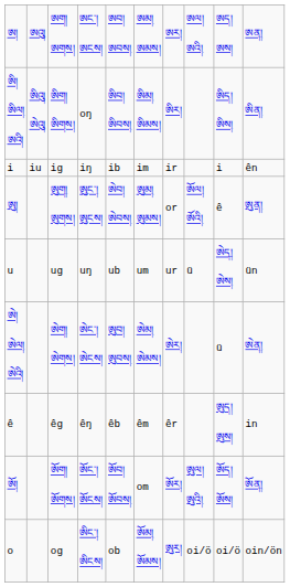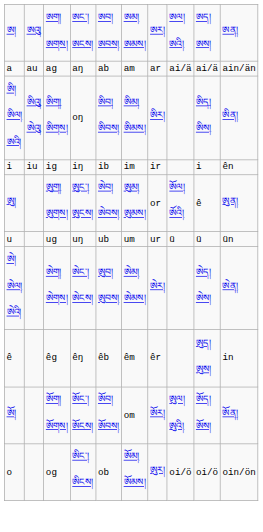 <table class="wikitable">
 <tr>
 <td><a href='#'>ཨ།</a></td>
 <td><a href='#'>ཨའུ།</a></td>
 <td><a href='#'>ཨག།</a><br><a href='#'>ཨགས།</a></td>
 <td><a href='#'>ཨང༌།</a><br><a href='#'>ཨངས།</a></td>
 <td><a href='#'>ཨབ།</a><br><a href='#'>ཨབས།</a></td>
 <td><a href='#'>ཨམ།</a><br><a href='#'>ཨམས།</a></td>
 <td><a href='#'>ཨར།</a></td>
 <td><a href='#'>ཨལ།</a><br><a href='#'>ཨའི།</a></td>
 <td><a href='#'>ཨད།</a><br><a href='#'>ཨས།</a></td>
 <td><a href='#'>ཨན།</a></td>
+</tr>
+<tr>
+<td>a</td>
+<td>au</td>
+<td>ag</td>
+<td>aŋ</td>
+<td>ab</td>
+<td>am</td>
+<td>ar</td>
+<td>ai/ä</td>
+<td>ai/ä</td>
+<td>ain/än</td>
 </tr>
 <tr>
 <td><a href='#'>ཨི།</a><br><a href='#'>ཨིལ།</a><br><a href='#'>ཨའི།</a></td>
 <td><a href='#'>ཨིའུ།</a><br><a href='#'>ཨེའུ།</a></td>
 <td><a href='#'>ཨིག།</a><br><a href='#'>ཨིགས།</a></td>
 <td>oŋ</td>
 <td><a href='#'>ཨིབ།</a><br><a href='#'>ཨིབས།</a></td>
 <td><a href='#'>ཨིམ།</a><br><a href='#'>ཨིམས།</a></td>
 <td><a href='#'>ཨིར།</a></td>
 <td></td>
 <td><a href='#'>ཨིད།</a><br><a href='#'>ཨིས།</a></td>
 <td><a href='#'>ཨིན།</a></td>
 </tr>
 <tr>
 <td>i</td>
 <td>iu</td>
 <td>ig</td>
 <td>iŋ</td>
 <td>ib</td>
 <td>im</td>
 <td>ir</td>
 <td></td>
 <td>i</td>
 <td>ên</td>
 </tr>
 <tr>
 <td><a href='#'>ཨུ།</a></td>
 <td></td>
 <td><a href='#'>ཨུག།</a><br><a href='#'>ཨུགས།</a></td>
 <td><a href='#'>ཨུང༌།</a><br><a href='#'>ཨུངས།</a></td>
 <td><a href='#'>ཨེབ།</a><br><a href='#'>ཨེབས།</a></td>
 <td><a href='#'>ཨུམ།</a><br><a href='#'>ཨུམས།</a></td>
 <td>or</td>
 <td><a href='#'>ཨོལ།</a><br><a href='#'>ཨོའི།</a></td>
 <td>ê</td>
 <td><a href='#'>ཨུན།</a></td>
 </tr>
 <tr>
 <td>u</td>
 <td></td>
 <td>ug</td>
 <td>uŋ</td>
 <td>ub</td>
 <td>um</td>
 <td>ur</td>
 <td>ü</td>
-<td><a href='#'>ཨེད།</a><br><a href='#'>ཨེས།</a></td>
+<td>ü</td>
 <td>ün</td>
 </tr>
 <tr>
 <td><a href='#'>ཨེ།</a><br><a href='#'>ཨེལ།</a><br><a href='#'>ཨེའི།</a></td>
 <td></td>
 <td><a href='#'>ཨེག།</a><br><a href='#'>ཨེགས།</a></td>
 <td><a href='#'>ཨེང༌།</a><br><a href='#'>ཨེངས།</a></td>
 <td><a href='#'>ཨུབ།</a><br><a href='#'>ཨུབས།</a></td>
 <td><a href='#'>ཨེམ།</a><br><a href='#'>ཨེམས།</a></td>
 <td><a href='#'>ཨེར།</a></td>
 <td></td>
-<td>ü</td>
+<td><a href='#'>ཨེད།</a><br><a href='#'>ཨེས།</a></td>
 <td><a href='#'>ཨེན།</a></td>
 </tr>
 <tr>
 <td>ê</td>
 <td></td>
 <td>êg</td>
 <td>êŋ</td>
 <td>êb</td>
 <td>êm</td>
 <td>êr</td>
 <td></td>
 <td><a href='#'>ཨུད།</a><br><a href='#'>ཨུས།</a></td>
 <td>in</td>
 </tr>
 <tr>
 <td><a href='#'>ཨོ།</a></td>
 <td></td>
 <td><a href='#'>ཨོག།</a><br><a href='#'>ཨོགས།</a></td>
 <td><a href='#'>ཨོང༌།</a><br><a href='#'>ཨོངས།</a></td>
 <td><a href='#'>ཨོབ།</a><br><a href='#'>ཨོབས།</a></td>
 <td>om</td>
 <td><a href='#'>ཨོར།</a></td>
 <td><a href='#'>ཨུལ།</a><br><a href='#'>ཨུའི།</a></td>
 <td><a href='#'>ཨོད།</a><br><a href='#'>ཨོས།</a></td>
 <td><a href='#'>ཨོན།</a></td>
 </tr>
 <tr>
 <td>o</td>
 <td></td>
 <td>og</td>
 <td><a href='#'>ཨིང༌།</a><br><a href='#'>ཨིངས།</a></td>
 <td>ob</td>
 <td><a href='#'>ཨོམ།</a><br><a href='#'>ཨོམས།</a></td>
 <td><a href='#'>ཨུར།</a></td>
 <td>oi/ö</td>
 <td>oi/ö</td>
 <td>oin/ön</td>
 </tr>
 </table>
